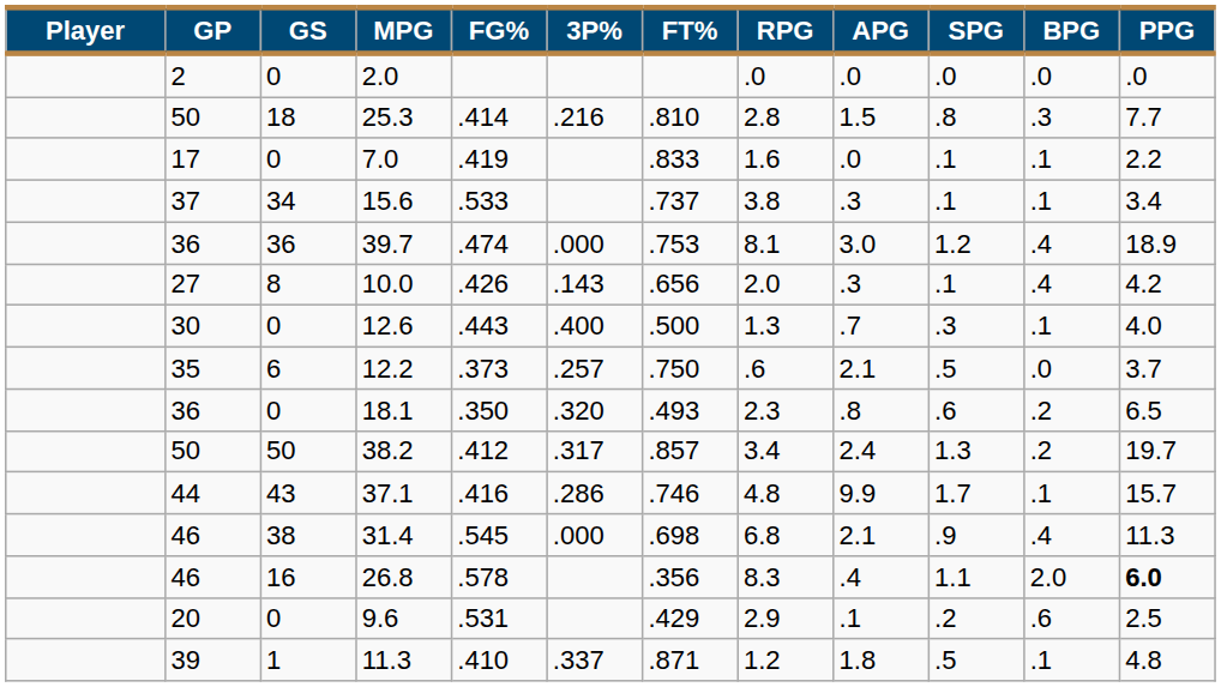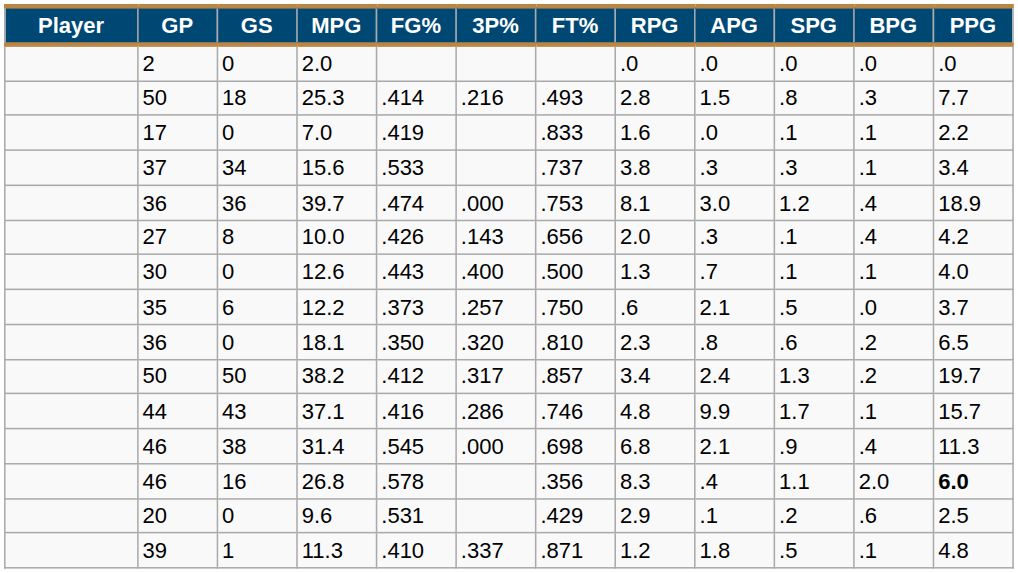 <table class="wikitable sortable" style="font-size: 90%">
 <tr>
 <th style="background: #004874 ; color:#FFFFFF; border-top:#BA8545 3px solid; border-bottom:#BA8545 3px solid;"  width="10%">Player</th>
 <th style="background: #004874 ; color:#FFFFFF; border-top:#BA8545 3px solid; border-bottom:#BA8545 3px solid;" width="6%">GP</th>
 <th style="background: #004874 ; color:#FFFFFF; border-top:#BA8545 3px solid; border-bottom:#BA8545 3px solid;" width="6%">GS</th>
 <th style="background: #004874 ; color:#FFFFFF; border-top:#BA8545 3px solid; border-bottom:#BA8545 3px solid;" width="6%">MPG</th>
 <th style="background: #004874 ; color:#FFFFFF; border-top:#BA8545 3px solid; border-bottom:#BA8545 3px solid;" width="6%">FG%</th>
 <th style="background: #004874 ; color:#FFFFFF; border-top:#BA8545 3px solid; border-bottom:#BA8545 3px solid;" width="6%">3P%</th>
 <th style="background: #004874 ; color:#FFFFFF; border-top:#BA8545 3px solid; border-bottom:#BA8545 3px solid;" width="6%">FT%</th>
 <th style="background: #004874 ; color:#FFFFFF; border-top:#BA8545 3px solid; border-bottom:#BA8545 3px solid;" width="6%">RPG</th>
 <th style="background: #004874 ; color:#FFFFFF; border-top:#BA8545 3px solid; border-bottom:#BA8545 3px solid;" width="6%">APG</th>
 <th style="background: #004874 ; color:#FFFFFF; border-top:#BA8545 3px solid; border-bottom:#BA8545 3px solid;" width="6%">SPG</th>
 <th style="background: #004874 ; color:#FFFFFF; border-top:#BA8545 3px solid; border-bottom:#BA8545 3px solid;" width="6%">BPG</th>
 <th style="background: #004874 ; color:#FFFFFF; border-top:#BA8545 3px solid; border-bottom:#BA8545 3px solid;" width="6%">PPG</th>
 </tr>
 <tr>
 <td style="text-align:left;"></td>
 <td>2</td>
 <td>0</td>
 <td>2.0</td>
 <td></td>
 <td></td>
 <td></td>
 <td>.0</td>
 <td>.0</td>
 <td>.0</td>
 <td>.0</td>
 <td>.0</td>
 </tr>
 <tr>
 <td style="text-align:left;"></td>
 <td>50</td>
 <td>18</td>
 <td>25.3</td>
 <td>.414</td>
 <td>.216</td>
-<td>.810</td>
+<td>.493</td>
 <td>2.8</td>
 <td>1.5</td>
 <td>.8</td>
 <td>.3</td>
 <td>7.7</td>
 </tr>
 <tr>
 <td style="text-align:left;"></td>
 <td>17</td>
 <td>0</td>
 <td>7.0</td>
 <td>.419</td>
 <td></td>
 <td>.833</td>
 <td>1.6</td>
 <td>.0</td>
 <td>.1</td>
 <td>.1</td>
 <td>2.2</td>
 </tr>
 <tr>
 <td style="text-align:left;"></td>
 <td>37</td>
 <td>34</td>
 <td>15.6</td>
 <td>.533</td>
 <td></td>
 <td>.737</td>
 <td>3.8</td>
 <td>.3</td>
-<td>.1</td>
+<td>.3</td>
 <td>.1</td>
 <td>3.4</td>
 </tr>
 <tr>
 <td style="text-align:left;"></td>
 <td>36</td>
 <td>36</td>
 <td>39.7</td>
 <td>.474</td>
 <td>.000</td>
 <td>.753</td>
 <td>8.1</td>
 <td>3.0</td>
 <td>1.2</td>
 <td>.4</td>
 <td>18.9</td>
 </tr>
 <tr>
 <td style="text-align:left;"></td>
 <td>27</td>
 <td>8</td>
 <td>10.0</td>
 <td>.426</td>
 <td>.143</td>
 <td>.656</td>
 <td>2.0</td>
 <td>.3</td>
 <td>.1</td>
 <td>.4</td>
 <td>4.2</td>
 </tr>
 <tr>
 <td style="text-align:left;"></td>
 <td>30</td>
 <td>0</td>
 <td>12.6</td>
 <td>.443</td>
 <td>.400</td>
 <td>.500</td>
 <td>1.3</td>
 <td>.7</td>
-<td>.3</td>
+<td>.1</td>
 <td>.1</td>
 <td>4.0</td>
 </tr>
 <tr>
 <td style="text-align:left;"></td>
 <td>35</td>
 <td>6</td>
 <td>12.2</td>
 <td>.373</td>
 <td>.257</td>
 <td>.750</td>
 <td>.6</td>
 <td>2.1</td>
 <td>.5</td>
 <td>.0</td>
 <td>3.7</td>
 </tr>
 <tr>
 <td style="text-align:left;"></td>
 <td>36</td>
 <td>0</td>
 <td>18.1</td>
 <td>.350</td>
 <td>.320</td>
-<td>.493</td>
+<td>.810</td>
 <td>2.3</td>
 <td>.8</td>
 <td>.6</td>
 <td>.2</td>
 <td>6.5</td>
 </tr>
 <tr>
 <td style="text-align:left;"></td>
 <td>50</td>
 <td>50</td>
 <td>38.2</td>
 <td>.412</td>
 <td>.317</td>
 <td>.857</td>
 <td>3.4</td>
 <td>2.4</td>
 <td>1.3</td>
 <td>.2</td>
 <td>19.7</td>
 </tr>
 <tr>
 <td style="text-align:left;"></td>
 <td>44</td>
 <td>43</td>
 <td>37.1</td>
 <td>.416</td>
 <td>.286</td>
 <td>.746</td>
 <td>4.8</td>
 <td>9.9</td>
 <td>1.7</td>
 <td>.1</td>
 <td>15.7</td>
 </tr>
 <tr>
 <td style="text-align:left;"></td>
 <td>46</td>
 <td>38</td>
 <td>31.4</td>
 <td>.545</td>
 <td>.000</td>
 <td>.698</td>
 <td>6.8</td>
 <td>2.1</td>
 <td>.9</td>
 <td>.4</td>
 <td>11.3</td>
 </tr>
 <tr>
 <td style="text-align:left;"></td>
 <td>46</td>
 <td>16</td>
 <td>26.8</td>
 <td>.578</td>
 <td></td>
 <td>.356</td>
 <td>8.3</td>
 <td>.4</td>
 <td>1.1</td>
 <td>2.0</td>
 <td><strong>6.0</strong></td>
 </tr>
 <tr>
 <td style="text-align:left;"></td>
 <td>20</td>
 <td>0</td>
 <td>9.6</td>
 <td>.531</td>
 <td></td>
 <td>.429</td>
 <td>2.9</td>
 <td>.1</td>
 <td>.2</td>
 <td>.6</td>
 <td>2.5</td>
 </tr>
 <tr>
 <td style="text-align:left;"></td>
 <td>39</td>
 <td>1</td>
 <td>11.3</td>
 <td>.410</td>
 <td>.337</td>
 <td>.871</td>
 <td>1.2</td>
 <td>1.8</td>
 <td>.5</td>
 <td>.1</td>
 <td>4.8</td>
 </tr>
 </table>
